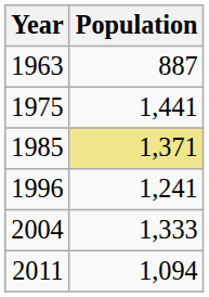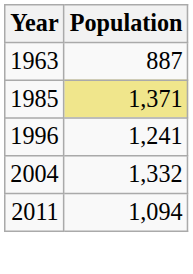 <table class="wikitable" style="line-height:1.1em;">
 <tr>
 <th>Year</th>
 <th>Population</th>
 </tr>
 <tr align="right">
 <td>1963</td>
 <td>887</td>
-</tr>
-<tr align="right">
-<td>1975</td>
-<td>1,441</td>
 </tr>
 <tr align="right">
 <td>1985</td>
 <td style="background: khaki;">1,371</td>
 </tr>
 <tr align="right">
 <td>1996</td>
 <td>1,241</td>
 </tr>
 <tr align="right">
 <td>2004</td>
-<td>1,333</td>
+<td>1,332</td>
 </tr>
 <tr align="right">
 <td>2011</td>
 <td>1,094</td>
 </tr>
 </table>
